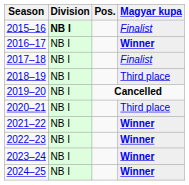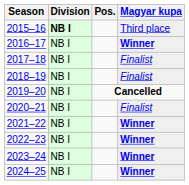 <table class="wikitable text-align:center">
 <tr>
 <th>Season</th>
 <th>Division</th>
 <th>Pos.</th>
 <th><a href='#'>Magyar kupa</a></th>
 </tr>
 <tr>
 <td><a href='#'>2015–16</a></td>
 <td bgcolor=#ddffdd><strong>NB I</strong></td>
 <td align=center></td>
-<td style="background:#efefef;"> <em><a href='#'>Finalist</a></em></td>
+<td style="background:#efefef;"> <a href='#'>Third place</a></td>
 </tr>
 <tr>
 <td><a href='#'>2016–17</a></td>
 <td bgcolor=#ddffdd>NB I</td>
 <td align=center></td>
 <td style="background:#efefef;"> <strong><a href='#'>Winner</a></strong></td>
 </tr>
 <tr>
 <td><a href='#'>2017–18</a></td>
 <td bgcolor=#ddffdd>NB I</td>
 <td align=center></td>
 <td style="background:#efefef;"> <em><a href='#'>Finalist</a></em></td>
 </tr>
 <tr>
 <td><a href='#'>2018–19</a></td>
 <td bgcolor=#ddffdd>NB I</td>
 <td align=center></td>
-<td style="background:#efefef;"> <a href='#'>Third place</a></td>
+<td style="background:#efefef;"> <em><a href='#'>Finalist</a></em></td>
 </tr>
 <tr>
 <td><a href='#'>2019–20</a></td>
 <td bgcolor=#ddffdd>NB I</td>
 <td colspan=2 align=center><strong>Cancelled</strong></td>
 </tr>
 <tr>
 <td><a href='#'>2020–21</a></td>
 <td bgcolor=#ddffdd>NB I</td>
 <td align=center></td>
-<td style="background:#efefef;"> <a href='#'>Third place</a></td>
+<td style="background:#efefef;"> <em><a href='#'>Finalist</a></em></td>
 </tr>
 <tr>
 <td><a href='#'>2021–22</a></td>
 <td bgcolor=#ddffdd>NB I</td>
 <td align=center></td>
 <td style="background:#efefef;"> <strong><a href='#'>Winner</a></strong></td>
 </tr>
 <tr>
 <td><a href='#'>2022–23</a></td>
 <td bgcolor=#ddffdd>NB I</td>
 <td align=center></td>
 <td style="background:#efefef;"> <strong><a href='#'>Winner</a></strong></td>
 </tr>
 <tr>
 <td><a href='#'>2023–24</a></td>
 <td bgcolor=#ddffdd>NB I</td>
 <td align=center></td>
 <td style="background:#efefef;"> <strong><a href='#'>Winner</a></strong></td>
 </tr>
 <tr>
 <td><a href='#'>2024–25</a></td>
 <td bgcolor=#ddffdd>NB I</td>
 <td align=center></td>
 <td style="background:#efefef;"> <strong><a href='#'>Winner</a></strong></td>
 </tr>
 </table>
